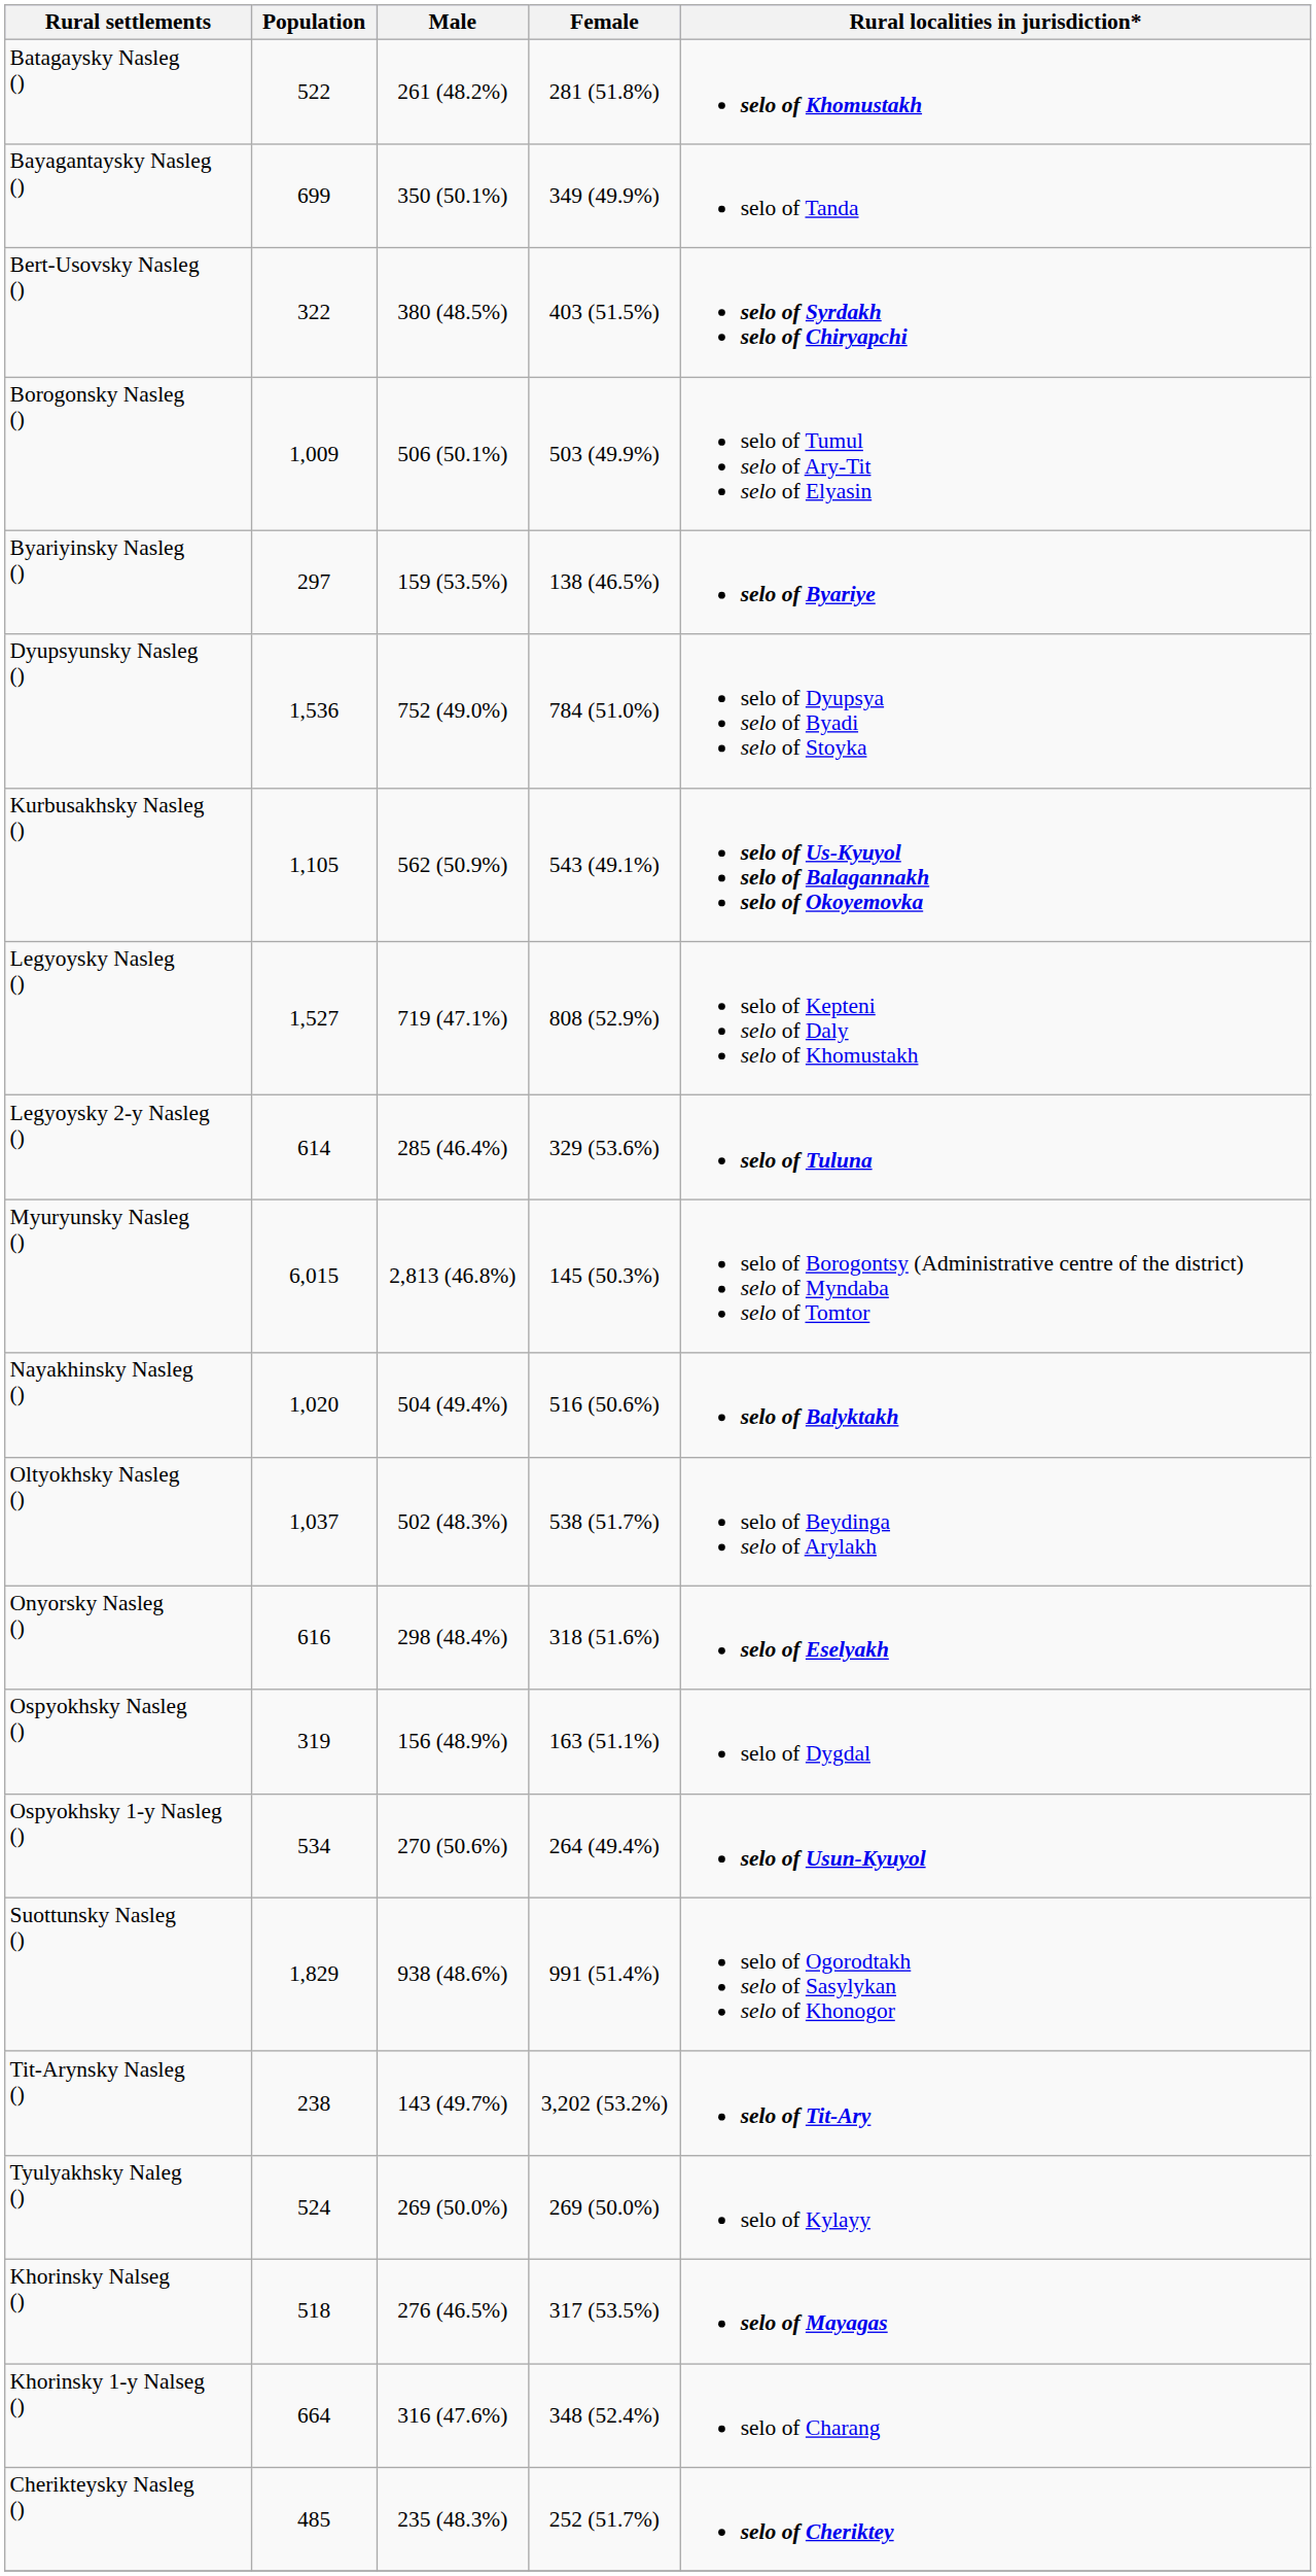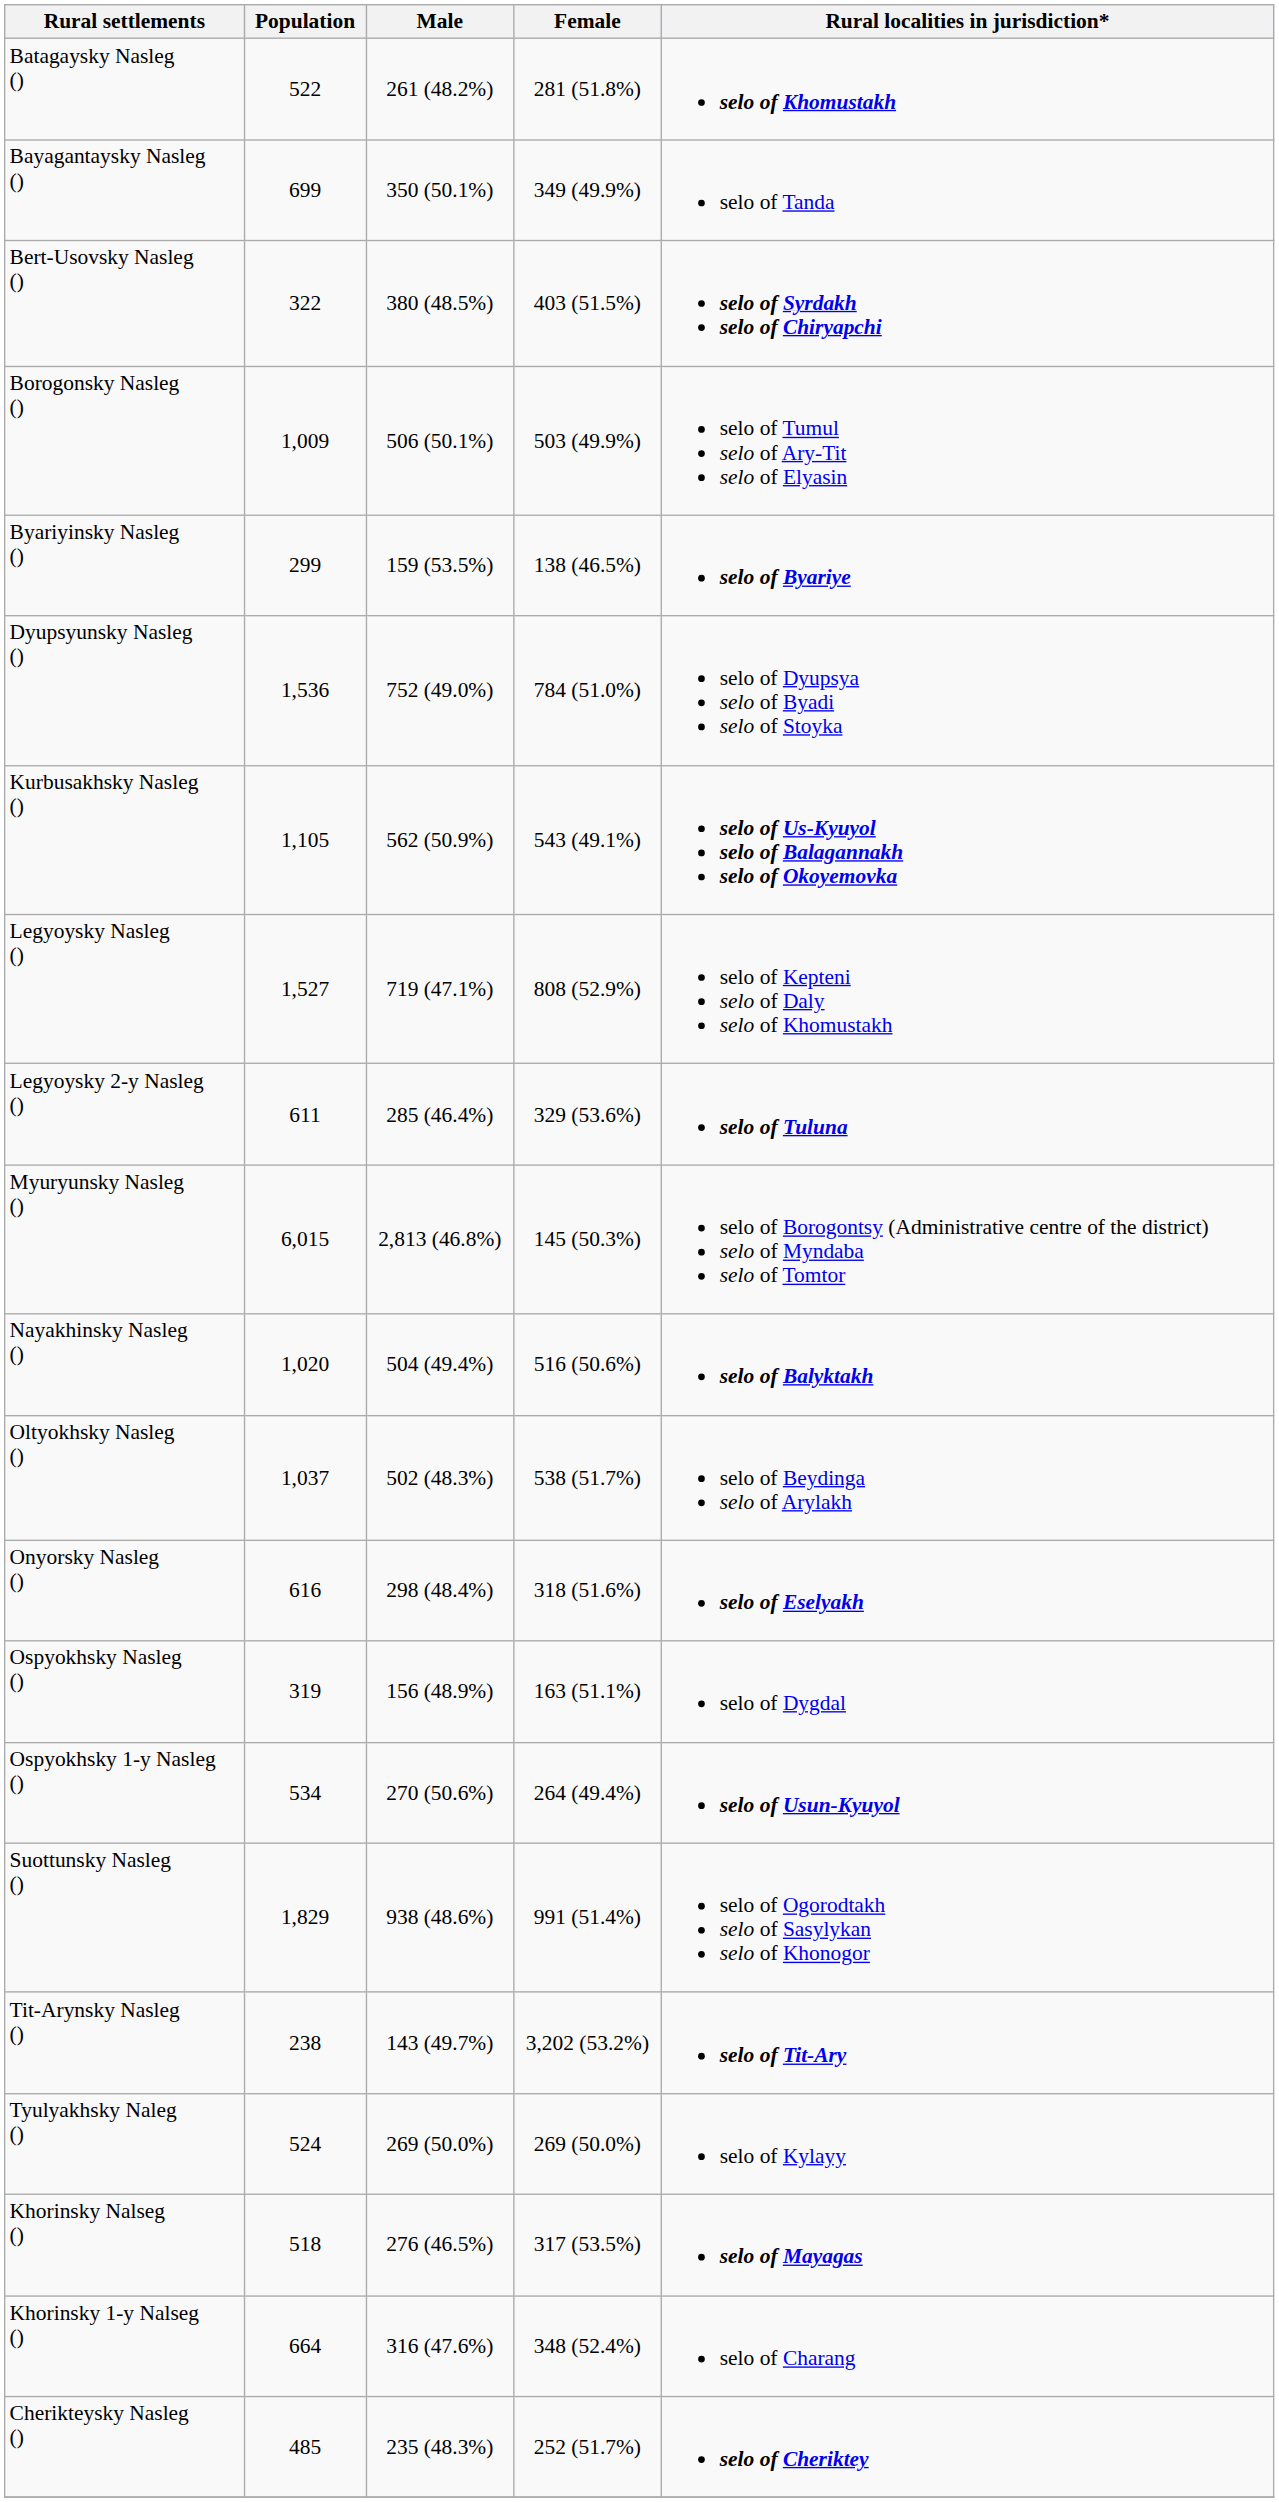 <table class="wikitable" style="width:75%">
 <tr bgcolor="#CCCCFF" align="left">
 <th>Rural settlements</th>
 <th>Population</th>
 <th>Male</th>
 <th>Female</th>
 <th>Rural localities in jurisdiction*</th>
 </tr>
 <tr>
 <td valign="top">Batagaysky Nasleg<br>()</td>
 <td align="center">522</td>
 <td align="center">261 (48.2%)</td>
 <td align="center">281 (51.8%)</td>
 <td><br><ul><li><strong><em>selo<em> of <a href='#'>Khomustakh</a><strong></li></ul></td>
 </tr>
 <tr>
 <td valign="top">Bayagantaysky Nasleg<br>()</td>
 <td align="center">699</td>
 <td align="center">350 (50.1%)</td>
 <td align="center">349 (49.9%)</td>
 <td><br><ul><li></em></strong>selo</em> of <a href='#'>Tanda</a></strong></li></ul></td>
 </tr>
 <tr>
 <td valign="top">Bert-Usovsky Nasleg<br>()</td>
 <td align="center">322</td>
 <td align="center">380 (48.5%)</td>
 <td align="center">403 (51.5%)</td>
 <td><br><ul><li><strong><em>selo<em> of <a href='#'>Syrdakh</a><strong></li><li></em>selo<em> of <a href='#'>Chiryapchi</a></li></ul></td>
 </tr>
 <tr>
 <td valign="top">Borogonsky Nasleg<br>()</td>
 <td align="center">1,009</td>
 <td align="center">506 (50.1%)</td>
 <td align="center">503 (49.9%)</td>
 <td><br><ul><li></em></strong>selo</em> of <a href='#'>Tumul</a></strong></li><li><em>selo</em> of <a href='#'>Ary-Tit</a></li><li><em>selo</em> of <a href='#'>Elyasin</a></li></ul></td>
 </tr>
 <tr>
 <td valign="top">Byariyinsky Nasleg<br>()</td>
-<td align="center">297</td>
+<td align="center">299</td>
 <td align="center">159 (53.5%)</td>
 <td align="center">138 (46.5%)</td>
 <td><br><ul><li><strong><em>selo<em> of <a href='#'>Byariye</a><strong></li></ul></td>
 </tr>
 <tr>
 <td valign="top">Dyupsyunsky Nasleg<br>()</td>
 <td align="center">1,536</td>
 <td align="center">752 (49.0%)</td>
 <td align="center">784 (51.0%)</td>
 <td><br><ul><li></em></strong>selo</em> of <a href='#'>Dyupsya</a></strong></li><li><em>selo</em> of <a href='#'>Byadi</a></li><li><em>selo</em> of <a href='#'>Stoyka</a></li></ul></td>
 </tr>
 <tr>
 <td valign="top">Kurbusakhsky Nasleg<br>()</td>
 <td align="center">1,105</td>
 <td align="center">562 (50.9%)</td>
 <td align="center">543 (49.1%)</td>
 <td><br><ul><li><strong><em>selo<em> of <a href='#'>Us-Kyuyol</a><strong></li><li></em>selo<em> of <a href='#'>Balagannakh</a></li><li></em>selo<em> of <a href='#'>Okoyemovka</a></li></ul></td>
 </tr>
 <tr>
 <td valign="top">Legyoysky Nasleg<br>()</td>
 <td align="center">1,527</td>
 <td align="center">719 (47.1%)</td>
 <td align="center">808 (52.9%)</td>
 <td><br><ul><li></em></strong>selo</em> of <a href='#'>Kepteni</a></strong></li><li><em>selo</em> of <a href='#'>Daly</a></li><li><em>selo</em> of <a href='#'>Khomustakh</a></li></ul></td>
 </tr>
 <tr>
 <td valign="top">Legyoysky 2-y Nasleg<br>()</td>
-<td align="center">614</td>
+<td align="center">611</td>
 <td align="center">285 (46.4%)</td>
 <td align="center">329 (53.6%)</td>
 <td><br><ul><li><strong><em>selo<em> of <a href='#'>Tuluna</a><strong></li></ul></td>
 </tr>
 <tr>
 <td valign="top">Myuryunsky Nasleg<br>()</td>
 <td align="center">6,015</td>
 <td align="center">2,813 (46.8%)</td>
 <td align="center">145 (50.3%)</td>
 <td><br><ul><li></em></strong>selo</em> of <a href='#'>Borogontsy</a></strong> (Administrative centre of the district)</li><li><em>selo</em> of <a href='#'>Myndaba</a></li><li><em>selo</em> of <a href='#'>Tomtor</a></li></ul></td>
 </tr>
 <tr>
 <td valign="top">Nayakhinsky Nasleg<br>()</td>
 <td align="center">1,020</td>
 <td align="center">504 (49.4%)</td>
 <td align="center">516 (50.6%)</td>
 <td><br><ul><li><strong><em>selo<em> of <a href='#'>Balyktakh</a><strong></li></ul></td>
 </tr>
 <tr>
 <td valign="top">Oltyokhsky Nasleg<br>()</td>
 <td align="center">1,037</td>
 <td align="center">502 (48.3%)</td>
 <td align="center">538 (51.7%)</td>
 <td><br><ul><li></em></strong>selo</em> of <a href='#'>Beydinga</a></strong></li><li><em>selo</em> of <a href='#'>Arylakh</a></li></ul></td>
 </tr>
 <tr>
 <td valign="top">Onyorsky Nasleg<br>()</td>
 <td align="center">616</td>
 <td align="center">298 (48.4%)</td>
 <td align="center">318 (51.6%)</td>
 <td><br><ul><li><strong><em>selo<em> of <a href='#'>Eselyakh</a><strong></li></ul></td>
 </tr>
 <tr>
 <td valign="top">Ospyokhsky Nasleg<br>()</td>
 <td align="center">319</td>
 <td align="center">156 (48.9%)</td>
 <td align="center">163 (51.1%)</td>
 <td><br><ul><li></em></strong>selo</em> of <a href='#'>Dygdal</a></strong></li></ul></td>
 </tr>
 <tr>
 <td valign="top">Ospyokhsky 1-y Nasleg<br>()</td>
 <td align="center">534</td>
 <td align="center">270 (50.6%)</td>
 <td align="center">264 (49.4%)</td>
 <td><br><ul><li><strong><em>selo<em> of <a href='#'>Usun-Kyuyol</a><strong></li></ul></td>
 </tr>
 <tr>
 <td valign="top">Suottunsky Nasleg<br>()</td>
 <td align="center">1,829</td>
 <td align="center">938 (48.6%)</td>
 <td align="center">991 (51.4%)</td>
 <td><br><ul><li></em></strong>selo</em> of <a href='#'>Ogorodtakh</a></strong></li><li><em>selo</em> of <a href='#'>Sasylykan</a></li><li><em>selo</em> of <a href='#'>Khonogor</a></li></ul></td>
 </tr>
 <tr>
 <td valign="top">Tit-Arynsky Nasleg<br>()</td>
 <td align="center">238</td>
 <td align="center">143 (49.7%)</td>
 <td align="center">3,202 (53.2%)</td>
 <td><br><ul><li><strong><em>selo<em> of <a href='#'>Tit-Ary</a><strong></li></ul></td>
 </tr>
 <tr>
 <td valign="top">Tyulyakhsky Naleg<br>()</td>
 <td align="center">524</td>
 <td align="center">269 (50.0%)</td>
 <td align="center">269 (50.0%)</td>
 <td><br><ul><li></em></strong>selo</em> of <a href='#'>Kylayy</a></strong></li></ul></td>
 </tr>
 <tr>
 <td valign="top">Khorinsky Nalseg<br>()</td>
 <td align="center">518</td>
 <td align="center">276 (46.5%)</td>
 <td align="center">317 (53.5%)</td>
 <td><br><ul><li><strong><em>selo<em> of <a href='#'>Mayagas</a><strong></li></ul></td>
 </tr>
 <tr>
 <td valign="top">Khorinsky 1-y Nalseg<br>()</td>
 <td align="center">664</td>
 <td align="center">316 (47.6%)</td>
 <td align="center">348 (52.4%)</td>
 <td><br><ul><li></em></strong>selo</em> of <a href='#'>Charang</a></strong></li></ul></td>
 </tr>
 <tr>
 <td valign="top">Cherikteysky Nasleg<br>()</td>
 <td align="center">485</td>
 <td align="center">235 (48.3%)</td>
 <td align="center">252 (51.7%)</td>
 <td><br><ul><li><strong><em>selo<em> of <a href='#'>Cheriktey</a><strong></li></ul></td>
 </tr>
 <tr>
 </tr>
 </table>
